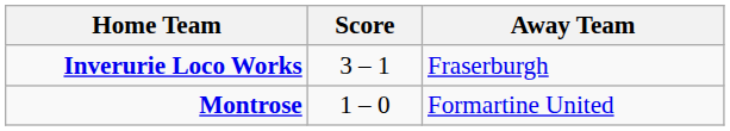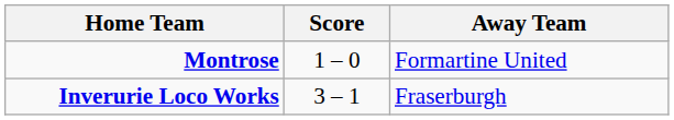 <table class="wikitable" style="border-collapse: collapse;">
 <tr>
 <th align="right" width="185">Home Team</th>
 <th align="center" width="65"> Score </th>
 <th align="left" width="185">Away Team</th>
 </tr>
 <tr>
+<td style="text-align: right;"><strong><a href='#'>Montrose</a></strong></td>
+<td style="text-align: center;">1 – 0</td>
+<td style="text-align: left;"><a href='#'>Formartine United</a></td>
+</tr>
+<tr>
 <td style="text-align: right;"><strong><a href='#'>Inverurie Loco Works</a></strong></td>
 <td style="text-align: center;">3 – 1</td>
 <td style="text-align: left;"><a href='#'>Fraserburgh</a></td>
 </tr>
-<tr>
-<td style="text-align: right;"><strong><a href='#'>Montrose</a></strong></td>
-<td style="text-align: center;">1 – 0</td>
-<td style="text-align: left;"><a href='#'>Formartine United</a></td>
-</tr>
 </table>
